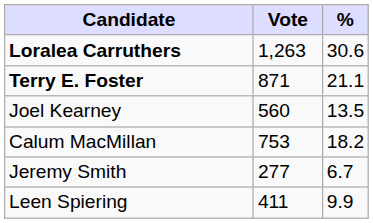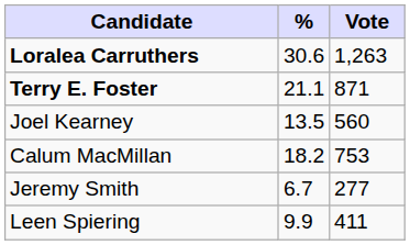 <table class="wikitable">
 <tr>
 <th style="background:#ddf; width:200px;">Candidate</th>
+<th style="background:#ddf; width:30px;">%</th>
 <th style="background:#ddf; width:50px;">Vote</th>
-<th style="background:#ddf; width:30px;">%</th>
 </tr>
 <tr>
 <td><strong>Loralea Carruthers</strong></td>
+<td>30.6</td>
 <td>1,263</td>
-<td>30.6</td>
 </tr>
 <tr>
 <td><strong>Terry E. Foster</strong></td>
+<td>21.1</td>
 <td>871</td>
-<td>21.1</td>
 </tr>
 <tr>
 <td>Joel Kearney</td>
+<td>13.5</td>
 <td>560</td>
-<td>13.5</td>
 </tr>
 <tr>
 <td>Calum MacMillan</td>
+<td>18.2</td>
 <td>753</td>
-<td>18.2</td>
 </tr>
 <tr>
 <td>Jeremy Smith</td>
+<td>6.7</td>
 <td>277</td>
-<td>6.7</td>
 </tr>
 <tr>
 <td>Leen Spiering</td>
+<td>9.9</td>
 <td>411</td>
-<td>9.9</td>
 </tr>
 </table>
